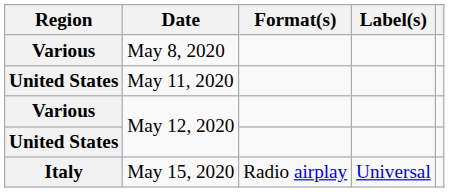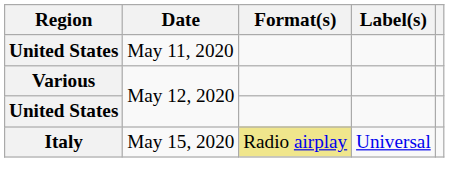 <table class="wikitable plainrowheaders">
 <tr>
 <th scope="col">Region</th>
 <th scope="col">Date</th>
 <th scope="col">Format(s)</th>
 <th scope="col">Label(s)</th>
 <th scope="col"></th>
-</tr>
-<tr>
-<th scope="row">Various</th>
-<td>May 8, 2020</td>
-<td></td>
-<td></td>
-<td style="text-align:center;"></td>
 </tr>
 <tr>
 <th scope="row">United States</th>
 <td>May 11, 2020</td>
 <td></td>
 <td></td>
 <td style="text-align:center;"></td>
 </tr>
 <tr>
 <th scope="row">Various</th>
 <td rowspan="2">May 12, 2020</td>
 <td></td>
 <td></td>
 <td style="text-align:center;"></td>
 </tr>
 <tr>
 <th scope="row">United States</th>
 <td></td>
 <td></td>
 <td style="text-align:center;"></td>
 </tr>
 <tr>
 <th scope="row">Italy</th>
 <td>May 15, 2020</td>
-<td>Radio <a href='#'>airplay</a></td>
+<td style="background: khaki;">Radio <a href='#'>airplay</a></td>
 <td><a href='#'>Universal</a></td>
 <td style="text-align:center;"></td>
 </tr>
 </table>
